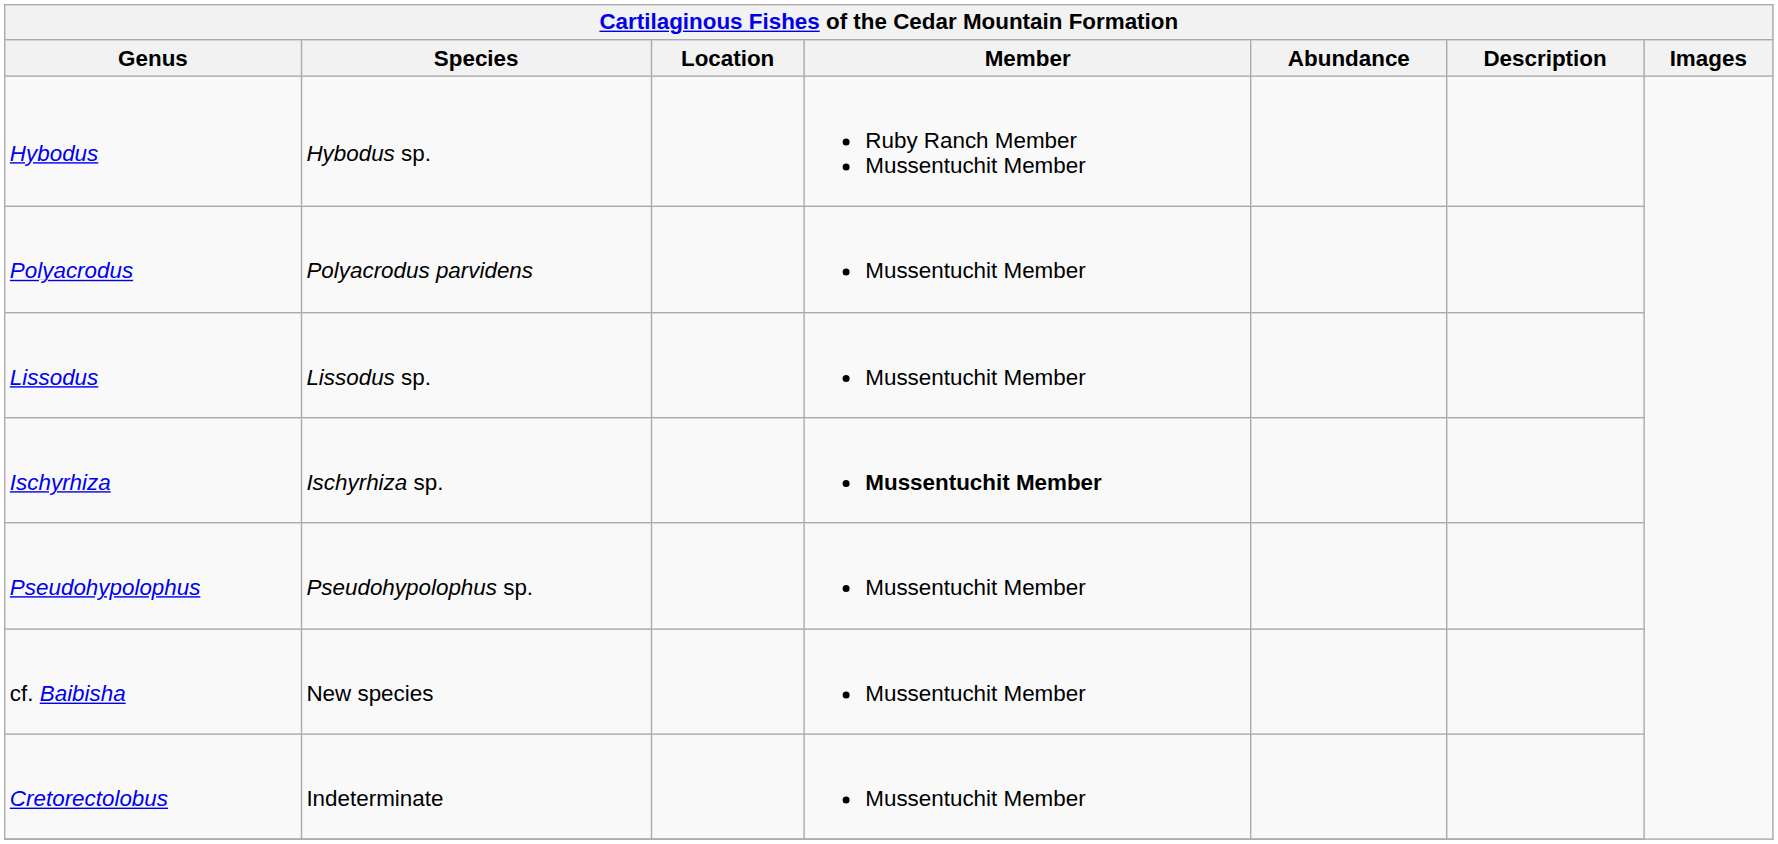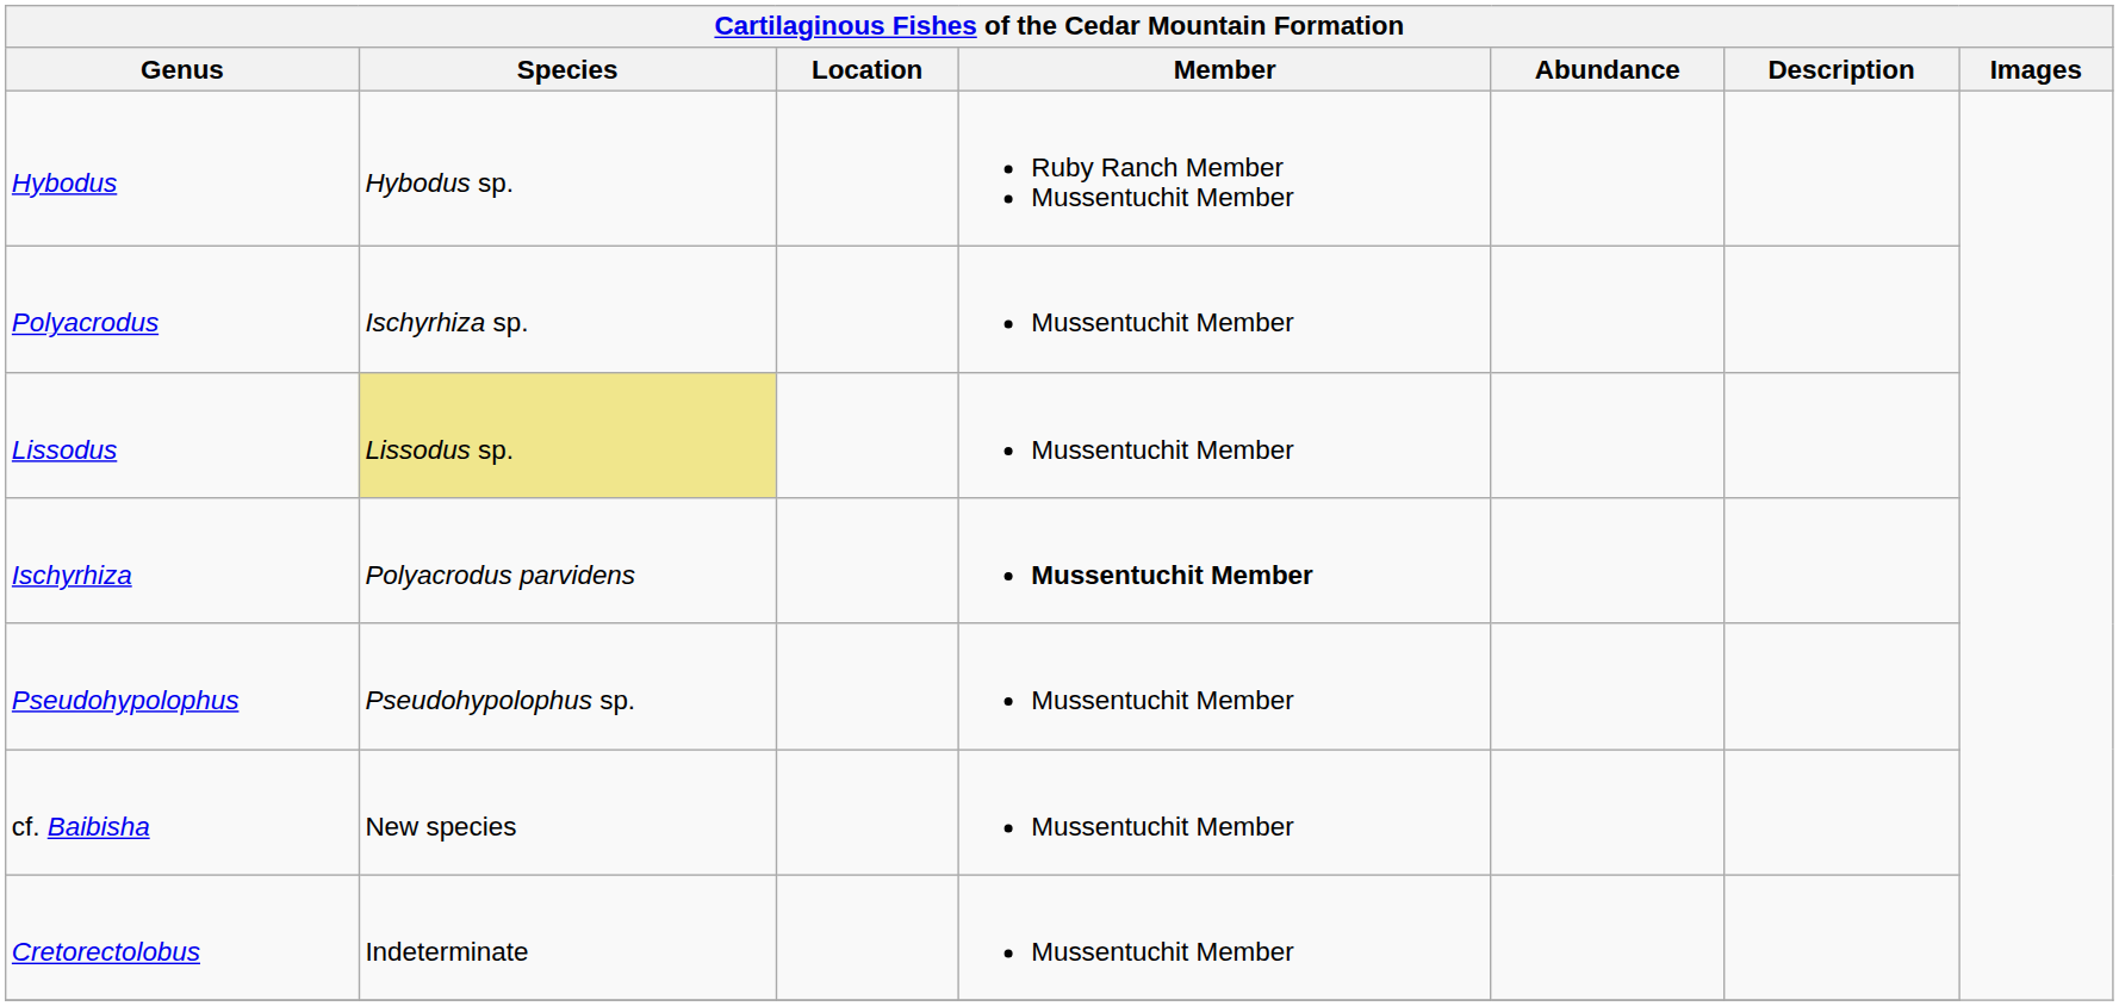 <table class="wikitable" align="center" width="100%">
 <tr>
 <th colspan="7" align="center"><strong><a href='#'>Cartilaginous Fishes</a> of the Cedar Mountain Formation</strong></th>
 </tr>
 <tr>
 <th>Genus</th>
 <th>Species</th>
 <th>Location</th>
 <th>Member</th>
 <th>Abundance</th>
 <th>Description</th>
 <th>Images</th>
 </tr>
 <tr>
 <td><br><em><a href='#'>Hybodus</a></em></td>
 <td><br><em>Hybodus</em> sp.</td>
 <td></td>
 <td><br><ul><li>Ruby Ranch Member</li><li>Mussentuchit Member</li></ul></td>
 <td></td>
 <td></td>
 <td rowspan="99"><br></td>
 </tr>
 <tr>
 <td><br><em><a href='#'>Polyacrodus</a></em></td>
-<td><br><em>Polyacrodus parvidens</em></td>
+<td><br><em>Ischyrhiza</em> sp.</td>
 <td></td>
 <td><br><ul><li>Mussentuchit Member</li></ul></td>
 <td></td>
 <td></td>
 </tr>
 <tr>
 <td><br><em><a href='#'>Lissodus</a></em></td>
-<td><br><em>Lissodus</em> sp.</td>
+<td style="background: khaki;"><br><em>Lissodus</em> sp.</td>
 <td></td>
 <td><br><ul><li>Mussentuchit Member</li></ul></td>
 <td></td>
 <td></td>
 </tr>
 <tr>
 <td><br><em><a href='#'>Ischyrhiza</a></em></td>
-<td><br><em>Ischyrhiza</em> sp.</td>
+<td><br><em>Polyacrodus parvidens</em></td>
 <td></td>
 <td><strong><br><ul><li>Mussentuchit Member</li></ul></strong></td>
 <td></td>
 <td></td>
 </tr>
 <tr>
 <td><br><em><a href='#'>Pseudohypolophus</a></em></td>
 <td><br><em>Pseudohypolophus</em> sp.</td>
 <td></td>
 <td><br><ul><li>Mussentuchit Member</li></ul></td>
 <td></td>
 <td></td>
 </tr>
 <tr>
 <td><br>cf. <em><a href='#'>Baibisha</a></em></td>
 <td><br>New species</td>
 <td></td>
 <td><br><ul><li>Mussentuchit Member</li></ul></td>
 <td></td>
 <td></td>
 </tr>
 <tr>
 <td><br><em><a href='#'>Cretorectolobus</a></em></td>
 <td><br>Indeterminate</td>
 <td></td>
 <td><br><ul><li>Mussentuchit Member</li></ul></td>
 <td></td>
 <td></td>
 </tr>
 <tr>
 </tr>
 </table>
